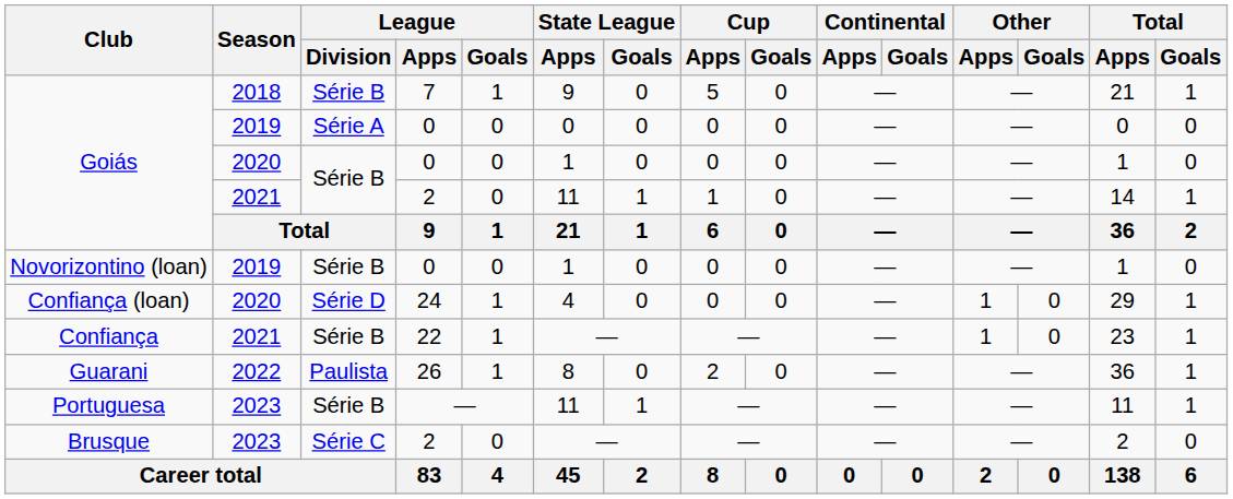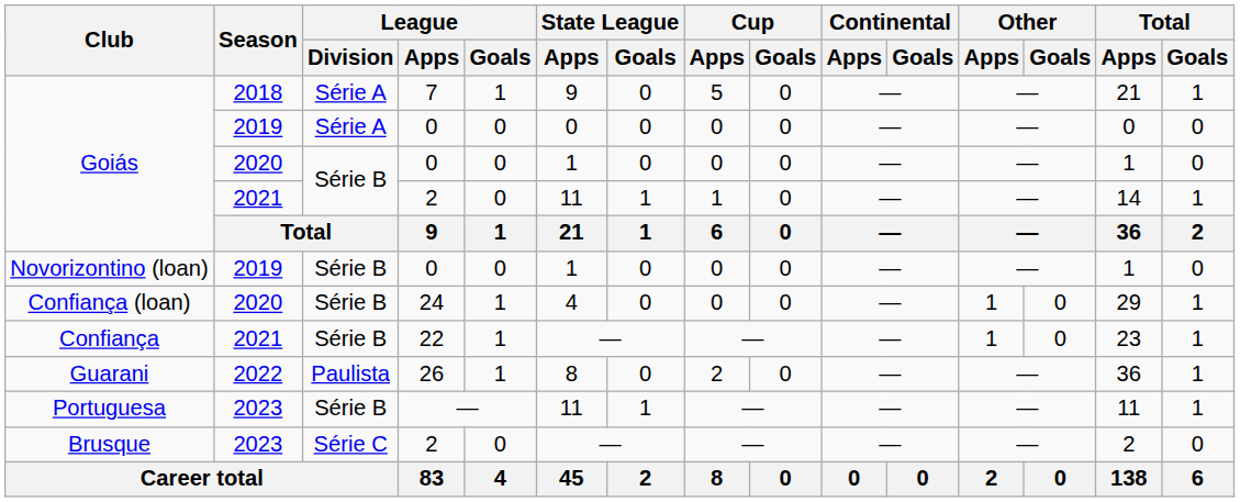 <table class="wikitable" style="text-align: center">
 <tr>
 <th rowspan="2">Club</th>
 <th rowspan="2">Season</th>
 <th colspan="3">League</th>
 <th colspan="2">State League</th>
 <th colspan="2">Cup</th>
 <th colspan="2">Continental</th>
 <th colspan="2">Other</th>
 <th colspan="2">Total</th>
 </tr>
 <tr>
 <th>Division</th>
 <th>Apps</th>
 <th>Goals</th>
 <th>Apps</th>
 <th>Goals</th>
 <th>Apps</th>
 <th>Goals</th>
 <th>Apps</th>
 <th>Goals</th>
 <th>Apps</th>
 <th>Goals</th>
 <th>Apps</th>
 <th>Goals</th>
 </tr>
 <tr>
 <td rowspan="5"><a href='#'>Goiás</a></td>
 <td><a href='#'>2018</a></td>
-<td><a href='#'>Série B</a></td>
+<td><a href='#'>Série A</a></td>
 <td>7</td>
 <td>1</td>
 <td>9</td>
 <td>0</td>
 <td>5</td>
 <td>0</td>
 <td colspan="2">—</td>
 <td colspan="2">—</td>
 <td>21</td>
 <td>1</td>
 </tr>
 <tr>
 <td><a href='#'>2019</a></td>
 <td><a href='#'>Série A</a></td>
 <td>0</td>
 <td>0</td>
 <td>0</td>
 <td>0</td>
 <td>0</td>
 <td>0</td>
 <td colspan="2">—</td>
 <td colspan="2">—</td>
 <td>0</td>
 <td>0</td>
 </tr>
 <tr>
 <td><a href='#'>2020</a></td>
 <td rowspan="2">Série B</td>
 <td>0</td>
 <td>0</td>
 <td>1</td>
 <td>0</td>
 <td>0</td>
 <td>0</td>
 <td colspan="2">—</td>
 <td colspan="2">—</td>
 <td>1</td>
 <td>0</td>
 </tr>
 <tr>
 <td><a href='#'>2021</a></td>
 <td>2</td>
 <td>0</td>
 <td>11</td>
 <td>1</td>
 <td>1</td>
 <td>0</td>
 <td colspan="2">—</td>
 <td colspan="2">—</td>
 <td>14</td>
 <td>1</td>
 </tr>
 <tr>
 <th colspan="2">Total</th>
 <th>9</th>
 <th>1</th>
 <th>21</th>
 <th>1</th>
 <th>6</th>
 <th>0</th>
 <th colspan="2">—</th>
 <th colspan="2">—</th>
 <th>36</th>
 <th>2</th>
 </tr>
 <tr>
 <td><a href='#'>Novorizontino</a> (loan)</td>
 <td><a href='#'>2019</a></td>
 <td>Série B</td>
 <td>0</td>
 <td>0</td>
 <td>1</td>
 <td>0</td>
 <td>0</td>
 <td>0</td>
 <td colspan="2">—</td>
 <td colspan="2">—</td>
 <td>1</td>
 <td>0</td>
 </tr>
 <tr>
 <td><a href='#'>Confiança</a> (loan)</td>
 <td><a href='#'>2020</a></td>
-<td><a href='#'>Série D</a></td>
+<td>Série B</td>
 <td>24</td>
 <td>1</td>
 <td>4</td>
 <td>0</td>
 <td>0</td>
 <td>0</td>
 <td colspan="2">—</td>
 <td>1</td>
 <td>0</td>
 <td>29</td>
 <td>1</td>
 </tr>
 <tr>
 <td><a href='#'>Confiança</a></td>
 <td><a href='#'>2021</a></td>
 <td>Série B</td>
 <td>22</td>
 <td>1</td>
 <td colspan="2">—</td>
 <td colspan="2">—</td>
 <td colspan="2">—</td>
 <td>1</td>
 <td>0</td>
 <td>23</td>
 <td>1</td>
 </tr>
 <tr>
 <td><a href='#'>Guarani</a></td>
 <td><a href='#'>2022</a></td>
 <td><a href='#'>Paulista</a></td>
 <td>26</td>
 <td>1</td>
 <td>8</td>
 <td>0</td>
 <td>2</td>
 <td>0</td>
 <td colspan="2">—</td>
 <td colspan="2">—</td>
 <td>36</td>
 <td>1</td>
 </tr>
 <tr>
 <td><a href='#'>Portuguesa</a></td>
 <td><a href='#'>2023</a></td>
 <td>Série B</td>
 <td colspan="2">—</td>
 <td>11</td>
 <td>1</td>
 <td colspan="2">—</td>
 <td colspan="2">—</td>
 <td colspan="2">—</td>
 <td>11</td>
 <td>1</td>
 </tr>
 <tr>
 <td><a href='#'>Brusque</a></td>
 <td><a href='#'>2023</a></td>
 <td><a href='#'>Série C</a></td>
 <td>2</td>
 <td>0</td>
 <td colspan="2">—</td>
 <td colspan="2">—</td>
 <td colspan="2">—</td>
 <td colspan="2">—</td>
 <td>2</td>
 <td>0</td>
 </tr>
 <tr>
 <th colspan="3"><strong>Career total</strong></th>
 <th>83</th>
 <th>4</th>
 <th>45</th>
 <th>2</th>
 <th>8</th>
 <th>0</th>
 <th>0</th>
 <th>0</th>
 <th>2</th>
 <th>0</th>
 <th>138</th>
 <th>6</th>
 </tr>
 </table>
